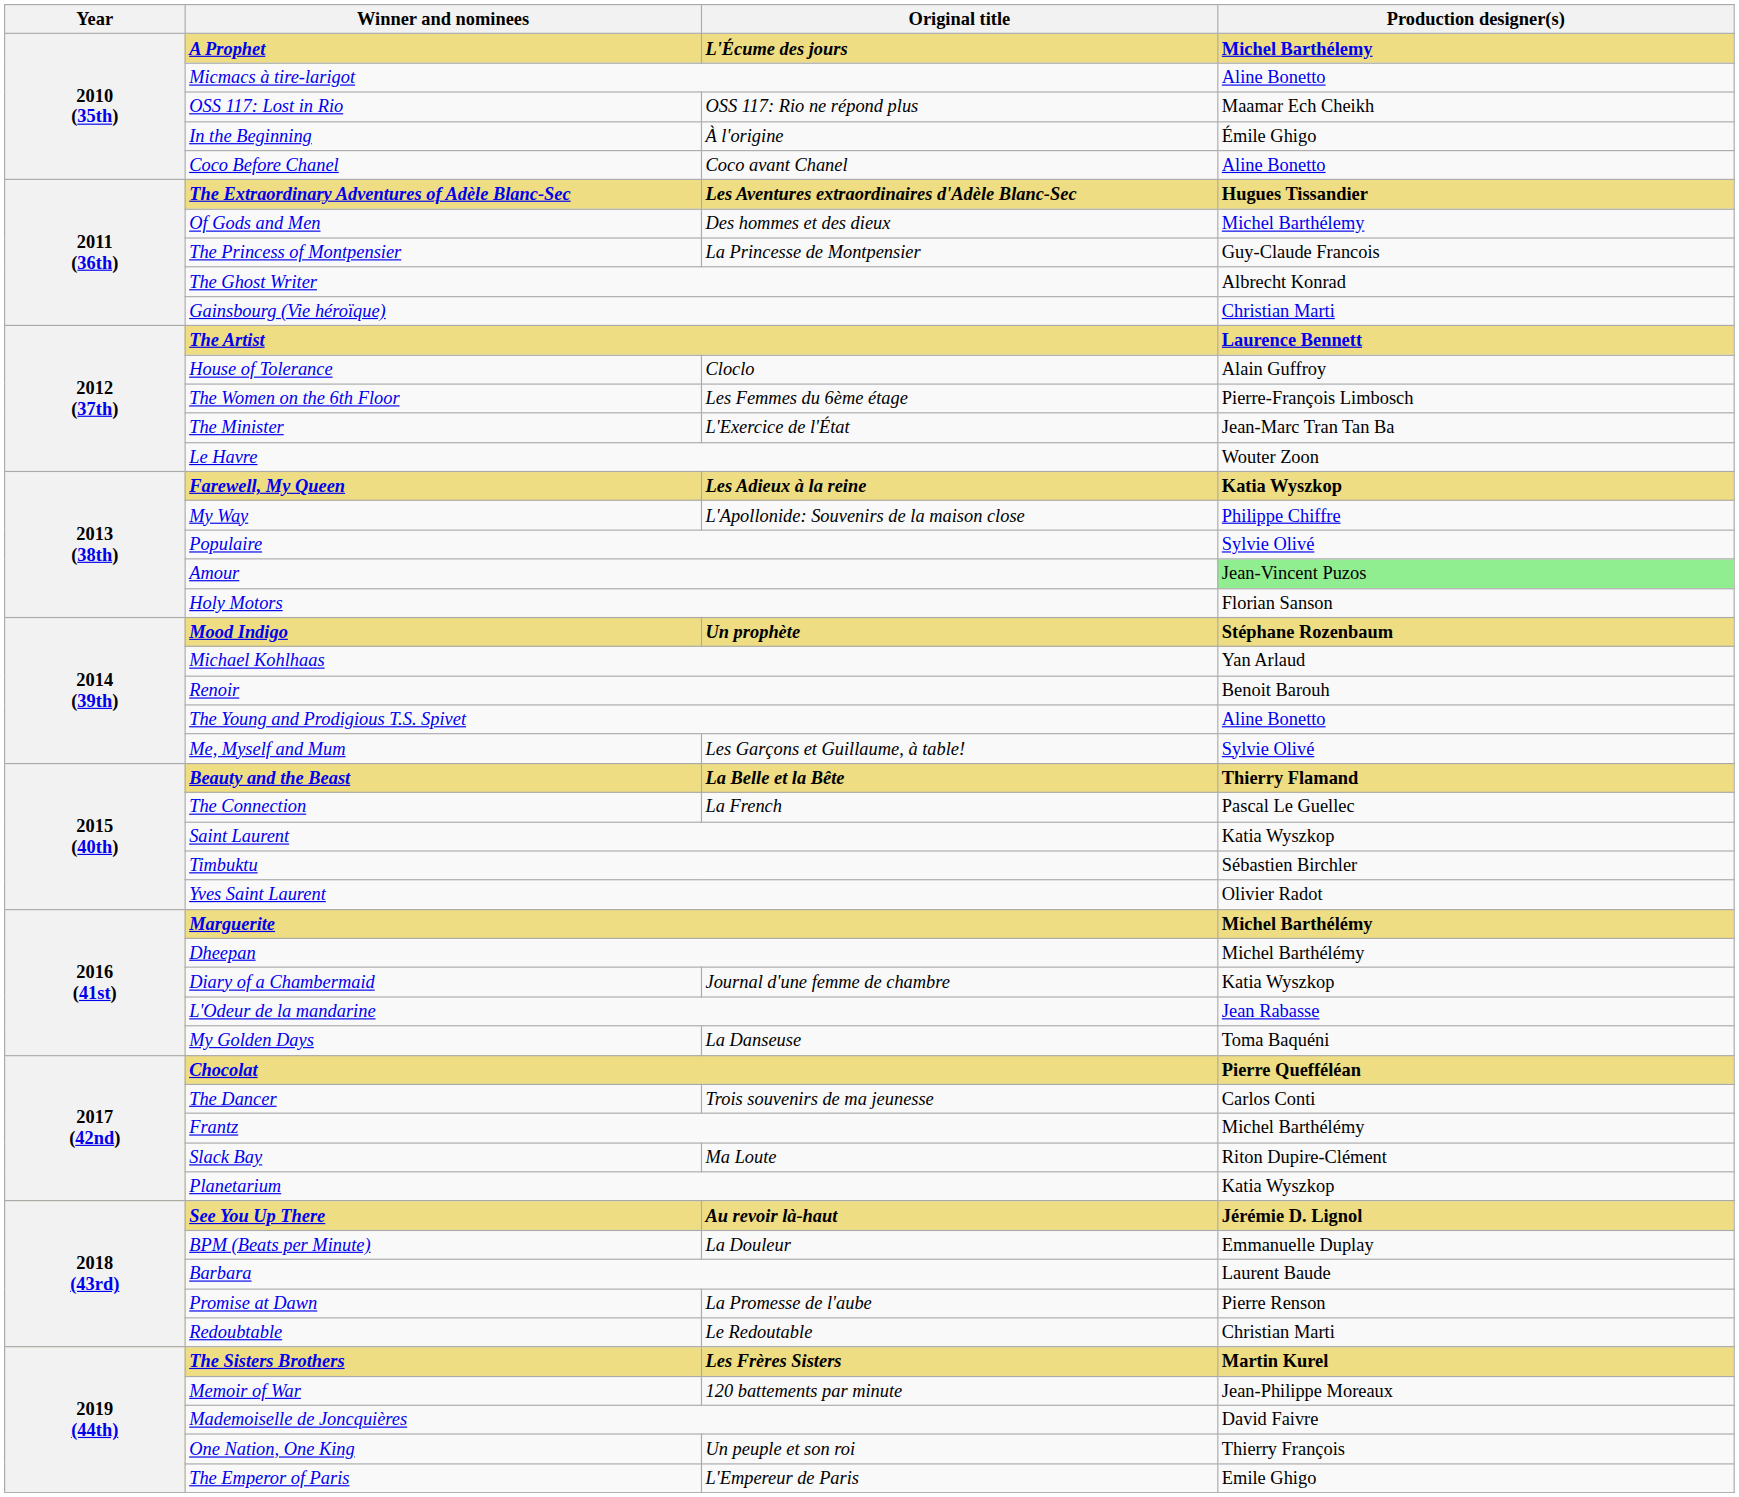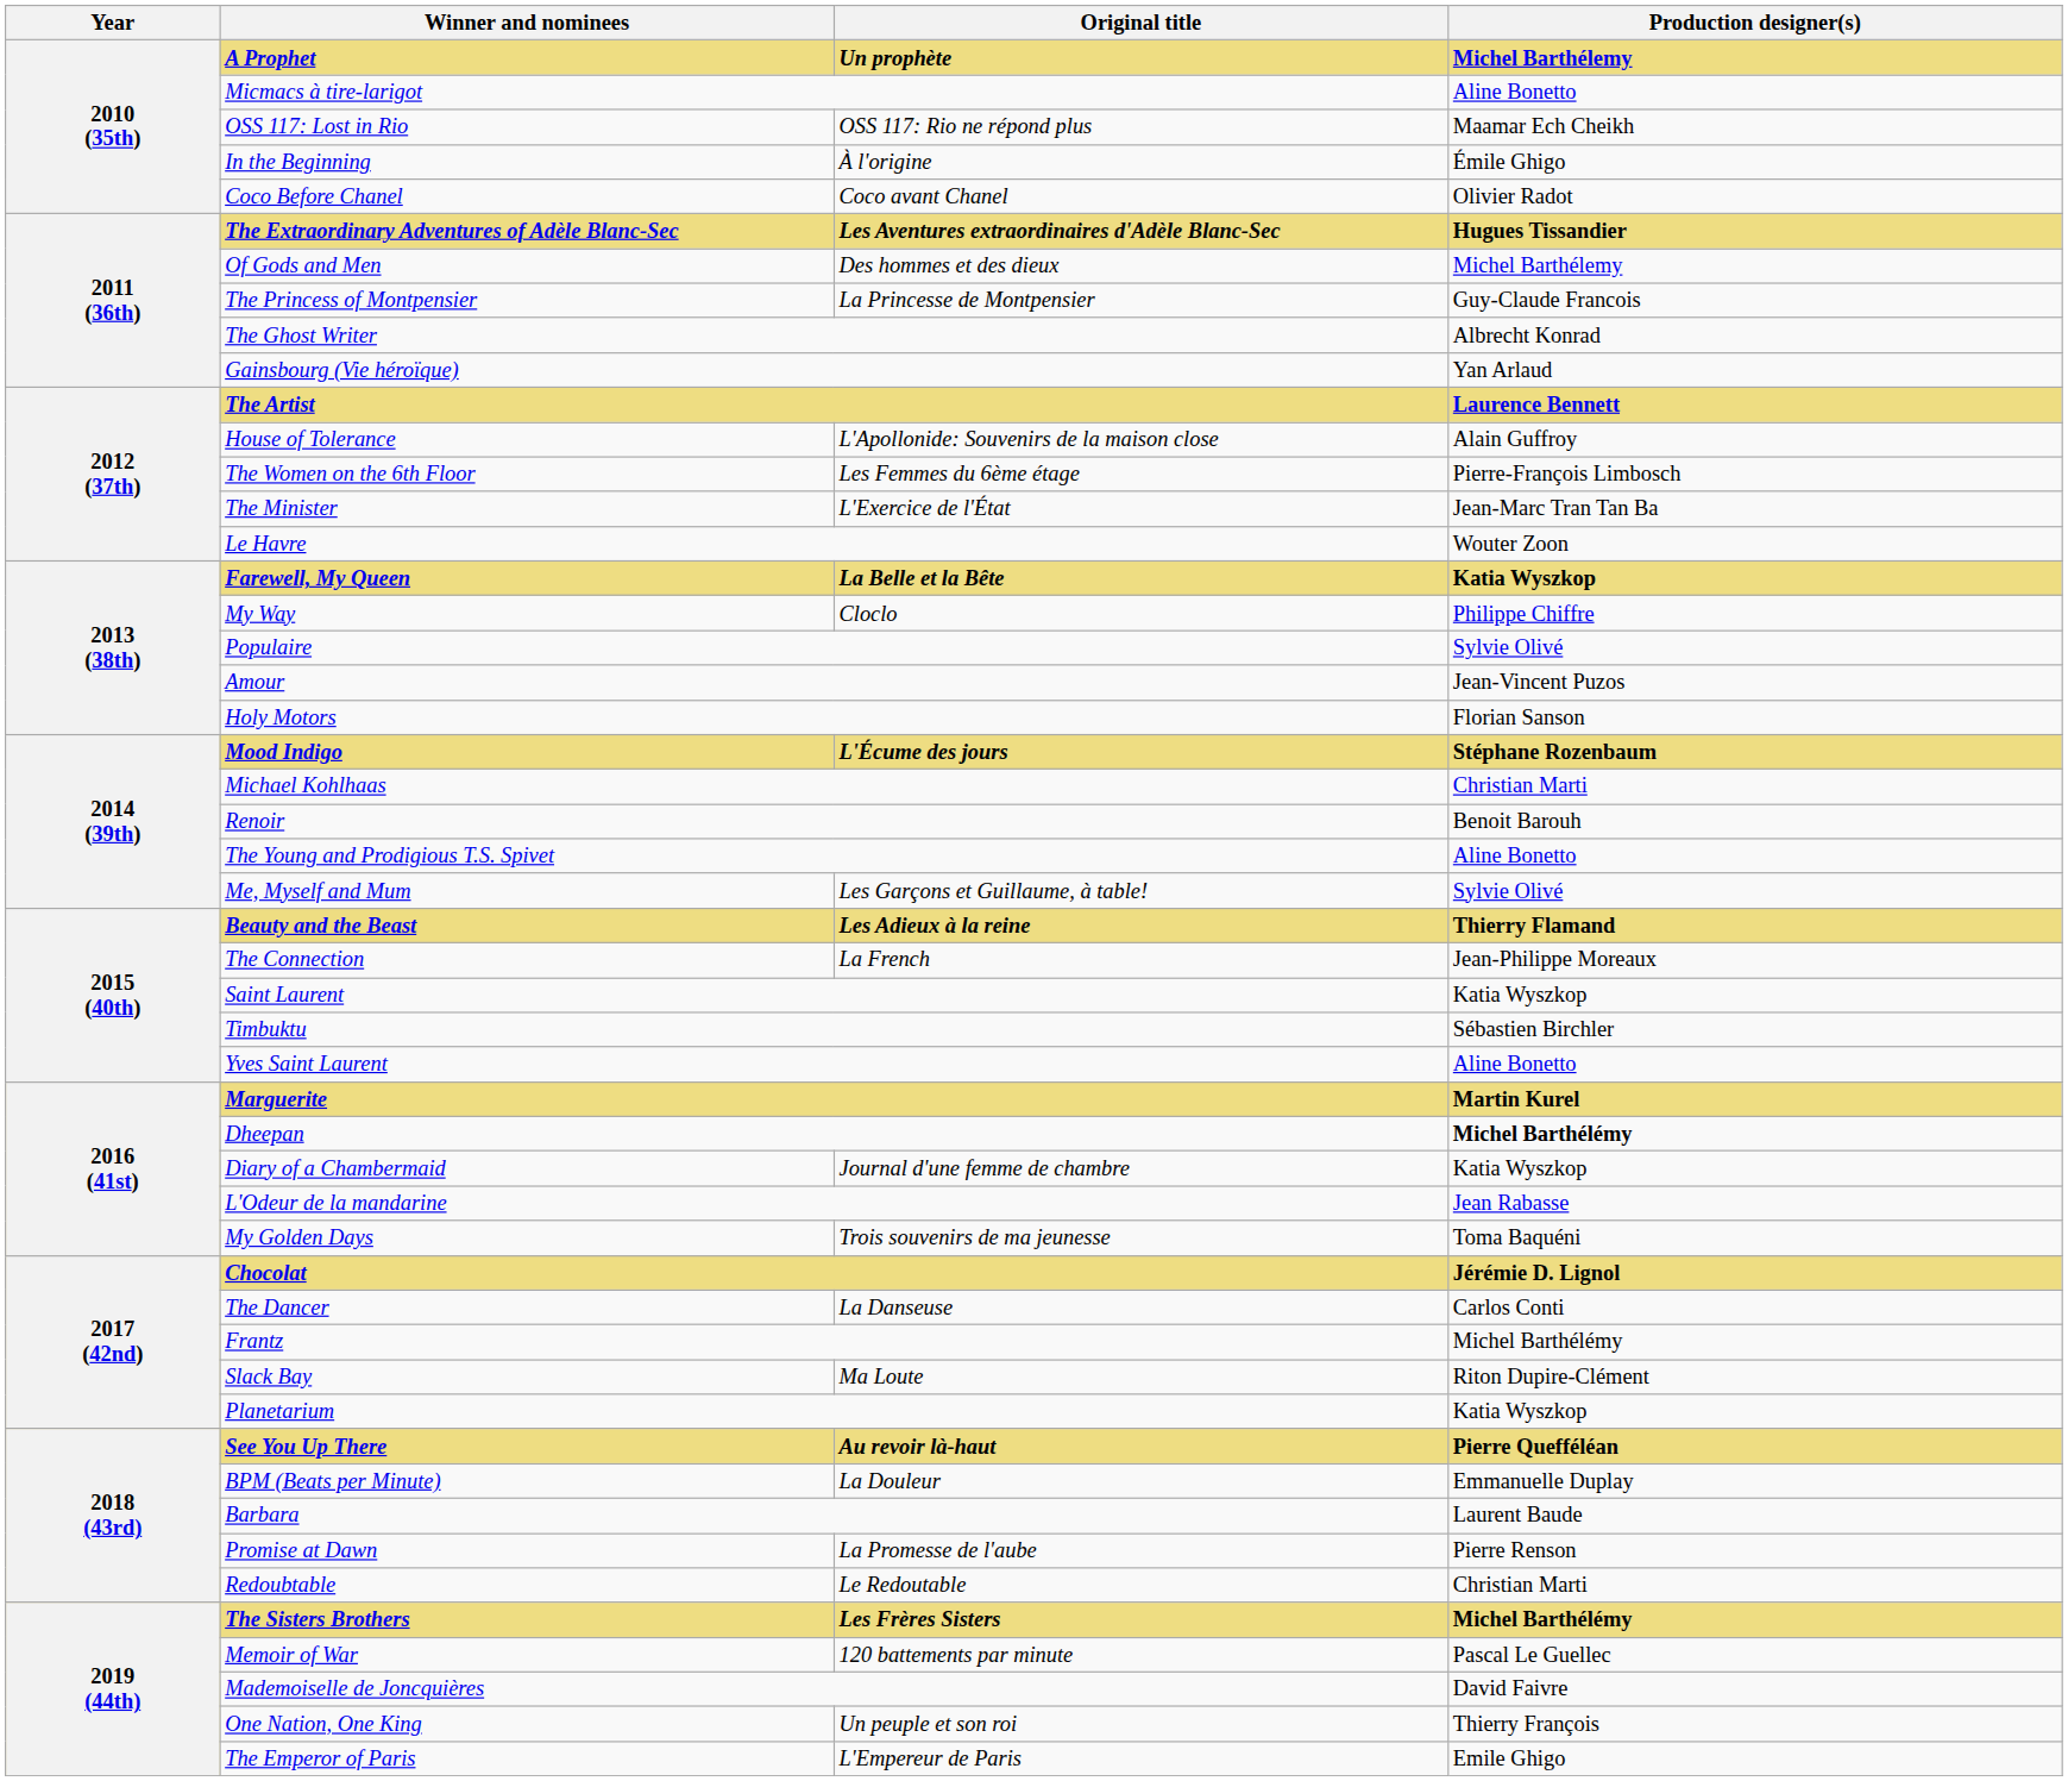 <table class="wikitable" width="95%" cellpadding="4">
 <tr>
 <th width="100">Year</th>
 <th width="300">Winner and nominees</th>
 <th width="300">Original title</th>
 <th width="300">Production designer(s)</th>
 </tr>
 <tr>
 <th rowspan="5" style="text-align:center;">2010<br>(<a href='#'>35th</a>)</th>
 <td style="background:#eedd82;"><em><a href='#'><strong>A Prophet</strong></a></em></td>
-<td style="background:#eedd82;"><strong><em>L'Écume des jours</em></strong></td>
+<td style="background:#eedd82;"><strong><em>Un prophète</em></strong></td>
 <td style="background:#eedd82;"><strong><a href='#'>Michel Barthélemy</a></strong></td>
 </tr>
 <tr>
 <td colspan="2"><em><a href='#'>Micmacs à tire-larigot</a></em></td>
 <td><a href='#'>Aline Bonetto</a></td>
 </tr>
 <tr>
 <td><em><a href='#'>OSS 117: Lost in Rio</a></em></td>
 <td><em>OSS 117: Rio ne répond plus</em></td>
 <td>Maamar Ech Cheikh</td>
 </tr>
 <tr>
 <td><em><a href='#'>In the Beginning</a></em></td>
 <td><em>À l'origine</em></td>
 <td>Émile Ghigo</td>
 </tr>
 <tr>
 <td><em><a href='#'>Coco Before Chanel</a></em></td>
 <td><em>Coco avant Chanel</em></td>
-<td><a href='#'>Aline Bonetto</a></td>
+<td>Olivier Radot</td>
 </tr>
 <tr>
 <th rowspan="5" style="text-align:center;">2011<br>(<a href='#'>36th</a>)</th>
 <td style="background:#eedd82;"><em><a href='#'><strong>The Extraordinary Adventures of Adèle Blanc-Sec</strong></a></em></td>
 <td style="background:#eedd82;"><strong><em>Les Aventures extraordinaires d'Adèle Blanc-Sec</em></strong></td>
 <td style="background:#eedd82;"><strong>Hugues Tissandier</strong></td>
 </tr>
 <tr>
 <td><em><a href='#'>Of Gods and Men</a></em></td>
 <td><em>Des hommes et des dieux</em></td>
 <td><a href='#'>Michel Barthélemy</a></td>
 </tr>
 <tr>
 <td><em><a href='#'>The Princess of Montpensier</a></em></td>
 <td><em>La Princesse de Montpensier</em></td>
 <td>Guy-Claude Francois</td>
 </tr>
 <tr>
 <td colspan="2"><em><a href='#'>The Ghost Writer</a></em></td>
 <td>Albrecht Konrad</td>
 </tr>
 <tr>
 <td colspan="2"><em><a href='#'>Gainsbourg (Vie héroïque)</a></em></td>
-<td><a href='#'>Christian Marti</a></td>
+<td>Yan Arlaud</td>
 </tr>
 <tr>
 <th rowspan="5" style="text-align:center;">2012<br>(<a href='#'>37th</a>)</th>
 <td colspan="2" style="background:#eedd82;"><em><a href='#'><strong>The Artist</strong></a></em></td>
 <td style="background:#eedd82;"><strong><a href='#'>Laurence Bennett</a></strong></td>
 </tr>
 <tr>
 <td><em><a href='#'>House of Tolerance</a></em></td>
-<td><em>Cloclo</em></td>
+<td><em>L'Apollonide: Souvenirs de la maison close</em></td>
 <td>Alain Guffroy</td>
 </tr>
 <tr>
 <td><em><a href='#'>The Women on the 6th Floor</a></em></td>
 <td><em>Les Femmes du 6ème étage</em></td>
 <td>Pierre-François Limbosch</td>
 </tr>
 <tr>
 <td><em><a href='#'>The Minister</a></em></td>
 <td><em>L'Exercice de l'État</em></td>
 <td>Jean-Marc Tran Tan Ba</td>
 </tr>
 <tr>
 <td colspan="2"><em><a href='#'>Le Havre</a></em></td>
 <td>Wouter Zoon</td>
 </tr>
 <tr>
 <th rowspan="5" style="text-align:center;">2013<br>(<a href='#'>38th</a>)</th>
 <td style="background:#eedd82;"><em><a href='#'><strong>Farewell, My Queen</strong></a></em></td>
-<td style="background:#eedd82;"><strong><em>Les Adieux à la reine</em></strong></td>
+<td style="background:#eedd82;"><strong><em>La Belle et la Bête</em></strong></td>
 <td style="background:#eedd82;"><strong>Katia Wyszkop</strong></td>
 </tr>
 <tr>
 <td><em><a href='#'>My Way</a></em></td>
-<td><em>L'Apollonide: Souvenirs de la maison close</em></td>
+<td><em>Cloclo</em></td>
 <td><a href='#'>Philippe Chiffre</a></td>
 </tr>
 <tr>
 <td colspan="2"><em><a href='#'>Populaire</a></em></td>
 <td><a href='#'>Sylvie Olivé</a></td>
 </tr>
 <tr>
 <td colspan="2"><em><a href='#'>Amour</a></em></td>
-<td style="background: lightgreen;">Jean-Vincent Puzos</td>
+<td>Jean-Vincent Puzos</td>
 </tr>
 <tr>
 <td colspan="2"><em><a href='#'>Holy Motors</a></em></td>
 <td>Florian Sanson</td>
 </tr>
 <tr>
 <th rowspan="5" style="text-align:center;">2014<br>(<a href='#'>39th</a>)</th>
 <td style="background:#eedd82;"><em><a href='#'><strong>Mood Indigo</strong></a></em></td>
-<td style="background:#eedd82;"><strong><em>Un prophète</em></strong></td>
+<td style="background:#eedd82;"><strong><em>L'Écume des jours</em></strong></td>
 <td style="background:#eedd82;"><strong>Stéphane Rozenbaum</strong></td>
 </tr>
 <tr>
 <td colspan="2"><em><a href='#'>Michael Kohlhaas</a></em></td>
-<td>Yan Arlaud</td>
+<td><a href='#'>Christian Marti</a></td>
 </tr>
 <tr>
 <td colspan="2"><em><a href='#'>Renoir</a></em></td>
 <td>Benoit Barouh</td>
 </tr>
 <tr>
 <td colspan="2"><em><a href='#'>The Young and Prodigious T.S. Spivet</a></em></td>
 <td><a href='#'>Aline Bonetto</a></td>
 </tr>
 <tr>
 <td><em><a href='#'>Me, Myself and Mum</a></em></td>
 <td><em>Les Garçons et Guillaume, à table!</em></td>
 <td><a href='#'>Sylvie Olivé</a></td>
 </tr>
 <tr>
 <th rowspan="5" style="text-align:center;">2015<br>(<a href='#'>40th</a>)</th>
 <td style="background:#eedd82;"><em><a href='#'><strong>Beauty and the Beast</strong></a></em></td>
-<td style="background:#eedd82;"><strong><em>La Belle et la Bête</em></strong></td>
+<td style="background:#eedd82;"><strong><em>Les Adieux à la reine</em></strong></td>
 <td style="background:#eedd82;"><strong>Thierry Flamand</strong></td>
 </tr>
 <tr>
 <td><em><a href='#'>The Connection</a></em></td>
 <td><em>La French</em></td>
-<td>Pascal Le Guellec</td>
+<td>Jean-Philippe Moreaux</td>
 </tr>
 <tr>
 <td colspan="2"><em><a href='#'>Saint Laurent</a></em></td>
 <td>Katia Wyszkop</td>
 </tr>
 <tr>
 <td colspan="2"><em><a href='#'>Timbuktu</a></em></td>
 <td>Sébastien Birchler</td>
 </tr>
 <tr>
 <td colspan="2"><em><a href='#'>Yves Saint Laurent</a></em></td>
-<td>Olivier Radot</td>
+<td><a href='#'>Aline Bonetto</a></td>
 </tr>
 <tr style="background:#eedd82;">
 <th rowspan="5">2016<br>(<a href='#'>41st</a>)</th>
 <td colspan="2"><em><a href='#'><strong>Marguerite</strong></a></em></td>
-<td><strong>Michel Barthélémy</strong></td>
+<td><strong>Martin Kurel</strong></td>
 </tr>
 <tr>
 <td colspan="2"><em><a href='#'>Dheepan</a></em></td>
-<td>Michel Barthélémy</td>
+<td><strong>Michel Barthélémy</strong></td>
 </tr>
 <tr>
 <td><em><a href='#'>Diary of a Chambermaid</a></em></td>
 <td><em>Journal d'une femme de chambre</em></td>
 <td>Katia Wyszkop</td>
 </tr>
 <tr>
 <td colspan="2"><em><a href='#'>L'Odeur de la mandarine</a></em></td>
 <td><a href='#'>Jean Rabasse</a></td>
 </tr>
 <tr>
 <td><em><a href='#'>My Golden Days</a></em></td>
-<td><em>La Danseuse</em></td>
+<td><em>Trois souvenirs de ma jeunesse</em></td>
 <td>Toma Baquéni</td>
 </tr>
 <tr style="background:#eedd82;">
 <th rowspan="5">2017<br>(<a href='#'>42nd</a>)</th>
 <td colspan="2"><em><a href='#'><strong>Chocolat</strong></a></em></td>
-<td><strong>Pierre Quefféléan</strong></td>
+<td><strong>Jérémie D. Lignol</strong></td>
 </tr>
 <tr>
 <td><em><a href='#'>The Dancer</a></em></td>
-<td><em>Trois souvenirs de ma jeunesse</em></td>
+<td><em>La Danseuse</em></td>
 <td>Carlos Conti</td>
 </tr>
 <tr>
 <td colspan="2"><em><a href='#'>Frantz</a></em></td>
 <td>Michel Barthélémy</td>
 </tr>
 <tr>
 <td><em><a href='#'>Slack Bay</a></em></td>
 <td><em>Ma Loute</em></td>
 <td>Riton Dupire-Clément</td>
 </tr>
 <tr>
 <td colspan="2"><em><a href='#'>Planetarium</a></em></td>
 <td>Katia Wyszkop</td>
 </tr>
 <tr style="background:#eedd82;">
 <th rowspan="5">2018<br><a href='#'>(43rd)</a></th>
 <td><a href='#'><strong><em>See You Up There</em></strong></a></td>
 <td><strong><em>Au revoir là-haut</em></strong></td>
-<td><strong>Jérémie D. Lignol</strong></td>
+<td><strong>Pierre Quefféléan</strong></td>
 </tr>
 <tr>
 <td><em><a href='#'>BPM (Beats per Minute)</a></em></td>
 <td><em>La Douleur</em></td>
 <td>Emmanuelle Duplay</td>
 </tr>
 <tr>
 <td colspan="2"><a href='#'><em>Barbara</em></a></td>
 <td>Laurent Baude</td>
 </tr>
 <tr>
 <td><em><a href='#'>Promise at Dawn</a></em></td>
 <td><em>La Promesse de l'aube</em></td>
 <td>Pierre Renson</td>
 </tr>
 <tr>
 <td><a href='#'><em>Redoubtable</em></a></td>
 <td><em>Le Redoutable</em></td>
 <td>Christian Marti</td>
 </tr>
 <tr style="background:#eedd82;">
 <th rowspan="5">2019<br><a href='#'>(44th)</a></th>
 <td><em><a href='#'><strong>The Sisters Brothers</strong></a></em></td>
 <td><strong><em>Les Frères Sisters</em></strong></td>
-<td><strong>Martin Kurel</strong></td>
+<td><strong>Michel Barthélémy</strong></td>
 </tr>
 <tr>
 <td><em><a href='#'>Memoir of War</a></em></td>
 <td><em>120 battements par minute</em></td>
-<td>Jean-Philippe Moreaux</td>
+<td>Pascal Le Guellec</td>
 </tr>
 <tr>
 <td colspan="2"><em><a href='#'>Mademoiselle de Joncquières</a></em></td>
 <td>David Faivre</td>
 </tr>
 <tr>
 <td><em><a href='#'>One Nation, One King</a></em></td>
 <td><em>Un peuple et son roi</em></td>
 <td>Thierry François</td>
 </tr>
 <tr>
 <td><em><a href='#'>The Emperor of Paris</a></em></td>
 <td><em>L'Empereur de Paris</em></td>
 <td>Emile Ghigo</td>
 </tr>
 </table>
